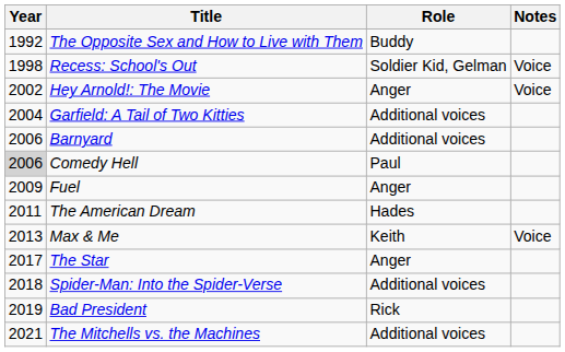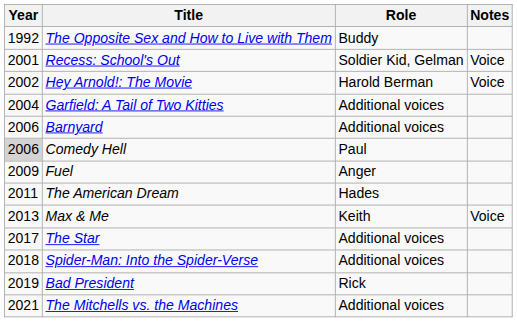 <table class="wikitable sortable">
 <tr>
 <th>Year</th>
 <th>Title</th>
 <th>Role</th>
 <th>Notes</th>
 </tr>
 <tr>
 <td>1992</td>
 <td><em><a href='#'>The Opposite Sex and How to Live with Them</a></em></td>
 <td>Buddy</td>
 <td></td>
 </tr>
 <tr>
-<td>1998</td>
+<td>2001</td>
 <td><em><a href='#'>Recess: School's Out</a></em></td>
 <td>Soldier Kid, Gelman</td>
 <td>Voice</td>
 </tr>
 <tr>
 <td>2002</td>
 <td><em><a href='#'>Hey Arnold!: The Movie</a></em></td>
-<td>Anger</td>
+<td>Harold Berman</td>
 <td>Voice</td>
 </tr>
 <tr>
 <td>2004</td>
 <td><em><a href='#'>Garfield: A Tail of Two Kitties</a></em></td>
 <td>Additional voices</td>
 <td></td>
 </tr>
 <tr>
 <td>2006</td>
 <td><em><a href='#'>Barnyard</a></em></td>
 <td>Additional voices</td>
 <td></td>
 </tr>
 <tr>
 <td style="background: lightgrey;">2006</td>
 <td><em>Comedy Hell</em></td>
 <td>Paul</td>
 <td></td>
 </tr>
 <tr>
 <td>2009</td>
 <td><em>Fuel</em></td>
 <td>Anger</td>
 <td></td>
 </tr>
 <tr>
 <td>2011</td>
 <td><em>The American Dream</em></td>
 <td>Hades</td>
 <td></td>
 </tr>
 <tr>
 <td>2013</td>
 <td><em>Max & Me</em></td>
 <td>Keith</td>
 <td>Voice</td>
 </tr>
 <tr>
 <td>2017</td>
 <td><em><a href='#'>The Star</a></em></td>
-<td>Anger</td>
+<td>Additional voices</td>
 <td></td>
 </tr>
 <tr>
 <td>2018</td>
 <td><em><a href='#'>Spider-Man: Into the Spider-Verse</a></em></td>
 <td>Additional voices</td>
 <td></td>
 </tr>
 <tr>
 <td>2019</td>
 <td><em><a href='#'>Bad President</a></em></td>
 <td>Rick</td>
 <td></td>
 </tr>
 <tr>
 <td>2021</td>
 <td><em><a href='#'>The Mitchells vs. the Machines</a></em></td>
 <td>Additional voices</td>
 <td></td>
 </tr>
 </table>
